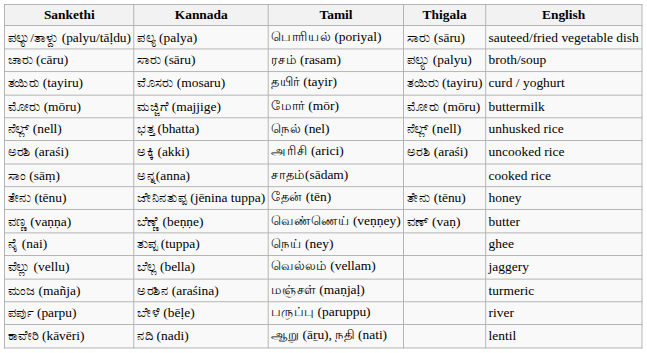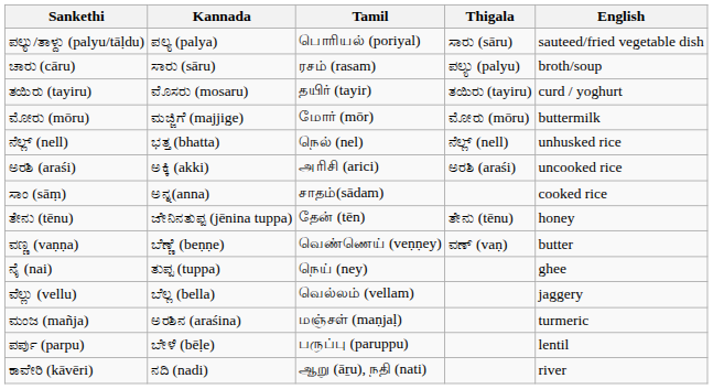 <table class="wikitable">
 <tr>
 <th>Sankethi</th>
 <th>Kannada</th>
 <th>Tamil</th>
 <th>Thigala</th>
 <th>English</th>
 </tr>
 <tr>
 <td>ಪಲ್ಯು/ತಾಳ್ದು (palyu/tāḷdu)</td>
 <td>ಪಲ್ಯ (palya)</td>
 <td>பொரியல் (poriyal)</td>
 <td>ಸಾರು (sāru)</td>
 <td>sauteed/fried vegetable dish</td>
 </tr>
 <tr>
 <td>ಚಾರು (cāru)</td>
 <td>ಸಾರು (sāru)</td>
 <td>ரசம் (rasam)</td>
 <td>ಪಲ್ಯು (palyu)</td>
 <td>broth/soup</td>
 </tr>
 <tr>
 <td>ತಯಿರು (tayiru)</td>
 <td>ಮೊಸರು (mosaru)</td>
 <td>தயிர் (tayir)</td>
 <td>ತಯಿರು (tayiru)</td>
 <td>curd / yoghurt</td>
 </tr>
 <tr>
 <td>ಮೋರು (mōru)</td>
 <td>ಮಜ್ಜಿಗೆ (majjige)</td>
 <td>மோர் (mōr)</td>
 <td>ಮೋರು (mōru)</td>
 <td>buttermilk</td>
 </tr>
 <tr>
 <td>ನೆಲ್ಲ್ (nell)</td>
 <td>ಭತ್ತ (bhatta)</td>
 <td>நெல் (nel)</td>
 <td>ನೆಲ್ಲ್ (nell)</td>
 <td>unhusked rice</td>
 </tr>
 <tr>
 <td>ಅರಶಿ (araśi)</td>
 <td>ಅಕ್ಕಿ (akki)</td>
 <td>அரிசி (arici)</td>
 <td>ಅರಶಿ (araśi)</td>
 <td>uncooked rice</td>
 </tr>
 <tr>
 <td>ಸಾಂ (sāṃ)</td>
 <td>ಅನ್ನ(anna)</td>
 <td>சாதம்(sādam)</td>
 <td></td>
 <td>cooked rice</td>
 </tr>
 <tr>
 <td>ತೇನು (tēnu)</td>
 <td>ಜೇನಿನತುಪ್ಪ (jēnina tuppa)</td>
 <td>தேன் (tēn)</td>
 <td>ತೇನು (tēnu)</td>
 <td>honey</td>
 </tr>
 <tr>
 <td>ವಣ್ಣ (vaṇṇa)</td>
 <td>ಬೆಣ್ಣೆ (beṇṇe)</td>
 <td>வெண்ணெய் (veṇṇey)</td>
 <td>ವಣ್ (vaṇ)</td>
 <td>butter</td>
 </tr>
 <tr>
 <td>ನೈ (nai)</td>
 <td>ತುಪ್ಪ (tuppa)</td>
 <td>நெய் (ney)</td>
 <td></td>
 <td>ghee</td>
 </tr>
 <tr>
 <td>ವೆಲ್ಲು (vellu)</td>
 <td>ಬೆಲ್ಲ (bella)</td>
 <td>வெல்லம் (vellam)</td>
 <td></td>
 <td>jaggery</td>
 </tr>
 <tr>
 <td>ಮಂಜ (mañja)</td>
 <td>ಅರಶಿನ (araśina)</td>
 <td>மஞ்சள் (maṇjaḷ)</td>
 <td></td>
 <td>turmeric</td>
 </tr>
 <tr>
 <td>ಪರ್ಪು (parpu)</td>
 <td>ಬೇಳೆ (bēḷe)</td>
 <td>பருப்பு (paruppu)</td>
 <td></td>
-<td>river</td>
+<td>lentil</td>
 </tr>
 <tr>
 <td>ಕಾವೇರಿ (kāvēri)</td>
 <td>ನದಿ (nadi)</td>
 <td>ஆறு (āṟu), நதி (nati)</td>
 <td></td>
-<td>lentil</td>
+<td>river</td>
 </tr>
 </table>
